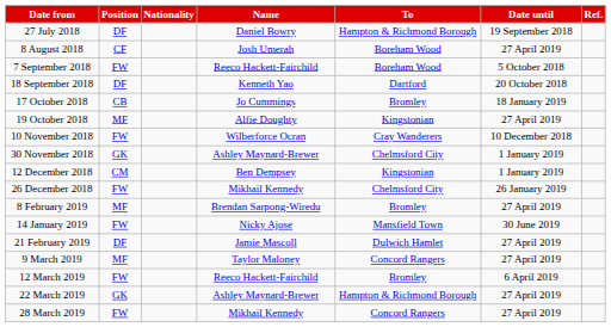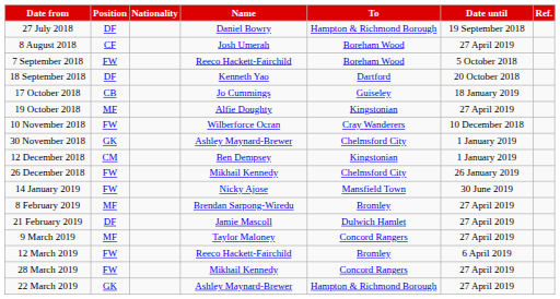 <table class="wikitable"  style="text-align:center; font-size:90%; ">
 <tr>
 <th style="background:#DD0000; color:white; width:120px;">Date from</th>
 <th style="background:#DD0000; color:white; width:50px;">Position</th>
 <th style="background:#DD0000; color:white; width:50px;">Nationality</th>
 <th style="background:#DD0000; color:white; width:180px;">Name</th>
 <th style="background:#DD0000; color:white; width:190px;">To</th>
 <th style="background:#DD0000; color:white; width:130px;">Date until</th>
 <th style="background:#DD0000; color:white; width:25px;">Ref.</th>
 </tr>
 <tr>
 <td>27 July 2018</td>
 <td><a href='#'>DF</a></td>
 <td></td>
 <td><a href='#'>Daniel Bowry</a></td>
 <td><a href='#'>Hampton & Richmond Borough</a></td>
 <td>19 September 2018</td>
 <td></td>
 </tr>
 <tr>
 <td>8 August 2018</td>
 <td><a href='#'>CF</a></td>
 <td></td>
 <td><a href='#'>Josh Umerah</a></td>
 <td><a href='#'>Boreham Wood</a></td>
 <td>27 April 2019</td>
 <td></td>
 </tr>
 <tr>
 <td>7 September 2018</td>
 <td><a href='#'>FW</a></td>
 <td></td>
 <td><a href='#'>Reeco Hackett-Fairchild</a></td>
 <td><a href='#'>Boreham Wood</a></td>
 <td>5 October 2018</td>
 <td></td>
 </tr>
 <tr>
 <td>18 September 2018</td>
 <td><a href='#'>DF</a></td>
 <td></td>
 <td><a href='#'>Kenneth Yao</a></td>
 <td><a href='#'>Dartford</a></td>
 <td>20 October 2018</td>
 <td></td>
 </tr>
 <tr>
 <td>17 October 2018</td>
 <td><a href='#'>CB</a></td>
 <td></td>
 <td><a href='#'>Jo Cummings</a></td>
-<td><a href='#'>Bromley</a></td>
+<td><a href='#'>Guiseley</a></td>
 <td>18 January 2019</td>
 <td></td>
 </tr>
 <tr>
 <td>19 October 2018</td>
 <td><a href='#'>MF</a></td>
 <td></td>
 <td><a href='#'>Alfie Doughty</a></td>
 <td><a href='#'>Kingstonian</a></td>
 <td>27 April 2019</td>
 <td></td>
 </tr>
 <tr>
 <td>10 November 2018</td>
 <td><a href='#'>FW</a></td>
 <td></td>
 <td><a href='#'>Wilberforce Ocran</a></td>
 <td><a href='#'>Cray Wanderers</a></td>
 <td>10 December 2018</td>
 <td></td>
 </tr>
 <tr>
 <td>30 November 2018</td>
 <td><a href='#'>GK</a></td>
 <td></td>
 <td><a href='#'>Ashley Maynard-Brewer</a></td>
 <td><a href='#'>Chelmsford City</a></td>
 <td>1 January 2019</td>
 <td></td>
 </tr>
 <tr>
 <td>12 December 2018</td>
 <td><a href='#'>CM</a></td>
 <td></td>
 <td><a href='#'>Ben Dempsey</a></td>
 <td><a href='#'>Kingstonian</a></td>
 <td>1 January 2019</td>
 <td></td>
 </tr>
 <tr>
 <td>26 December 2018</td>
 <td><a href='#'>FW</a></td>
 <td></td>
 <td><a href='#'>Mikhail Kennedy</a></td>
 <td><a href='#'>Chelmsford City</a></td>
 <td>26 January 2019</td>
 <td></td>
 </tr>
 <tr>
+<td>14 January 2019</td>
+<td><a href='#'>FW</a></td>
+<td></td>
+<td><a href='#'>Nicky Ajose</a></td>
+<td><a href='#'>Mansfield Town</a></td>
+<td>30 June 2019</td>
+<td></td>
+</tr>
+<tr>
 <td>8 February 2019</td>
 <td><a href='#'>MF</a></td>
 <td></td>
 <td><a href='#'>Brendan Sarpong-Wiredu</a></td>
 <td><a href='#'>Bromley</a></td>
 <td>27 April 2019</td>
-<td></td>
-</tr>
-<tr>
-<td>14 January 2019</td>
-<td><a href='#'>FW</a></td>
-<td></td>
-<td><a href='#'>Nicky Ajose</a></td>
-<td><a href='#'>Mansfield Town</a></td>
-<td>30 June 2019</td>
 <td></td>
 </tr>
 <tr>
 <td>21 February 2019</td>
 <td><a href='#'>DF</a></td>
 <td></td>
 <td><a href='#'>Jamie Mascoll</a></td>
 <td><a href='#'>Dulwich Hamlet</a></td>
 <td>27 April 2019</td>
 <td></td>
 </tr>
 <tr>
 <td>9 March 2019</td>
 <td><a href='#'>MF</a></td>
 <td></td>
 <td><a href='#'>Taylor Maloney</a></td>
 <td><a href='#'>Concord Rangers</a></td>
 <td>27 April 2019</td>
 <td></td>
 </tr>
 <tr>
 <td>12 March 2019</td>
 <td><a href='#'>FW</a></td>
 <td></td>
 <td><a href='#'>Reeco Hackett-Fairchild</a></td>
 <td><a href='#'>Bromley</a></td>
 <td>6 April 2019</td>
 <td></td>
 </tr>
 <tr>
+<td>28 March 2019</td>
+<td><a href='#'>FW</a></td>
+<td></td>
+<td><a href='#'>Mikhail Kennedy</a></td>
+<td><a href='#'>Concord Rangers</a></td>
+<td>27 April 2019</td>
+<td></td>
+</tr>
+<tr>
 <td>22 March 2019</td>
 <td><a href='#'>GK</a></td>
 <td></td>
 <td><a href='#'>Ashley Maynard-Brewer</a></td>
 <td><a href='#'>Hampton & Richmond Borough</a></td>
 <td>27 April 2019</td>
 <td></td>
 </tr>
-<tr>
-<td>28 March 2019</td>
-<td><a href='#'>FW</a></td>
-<td></td>
-<td><a href='#'>Mikhail Kennedy</a></td>
-<td><a href='#'>Concord Rangers</a></td>
-<td>27 April 2019</td>
-<td></td>
-</tr>
 </table>
